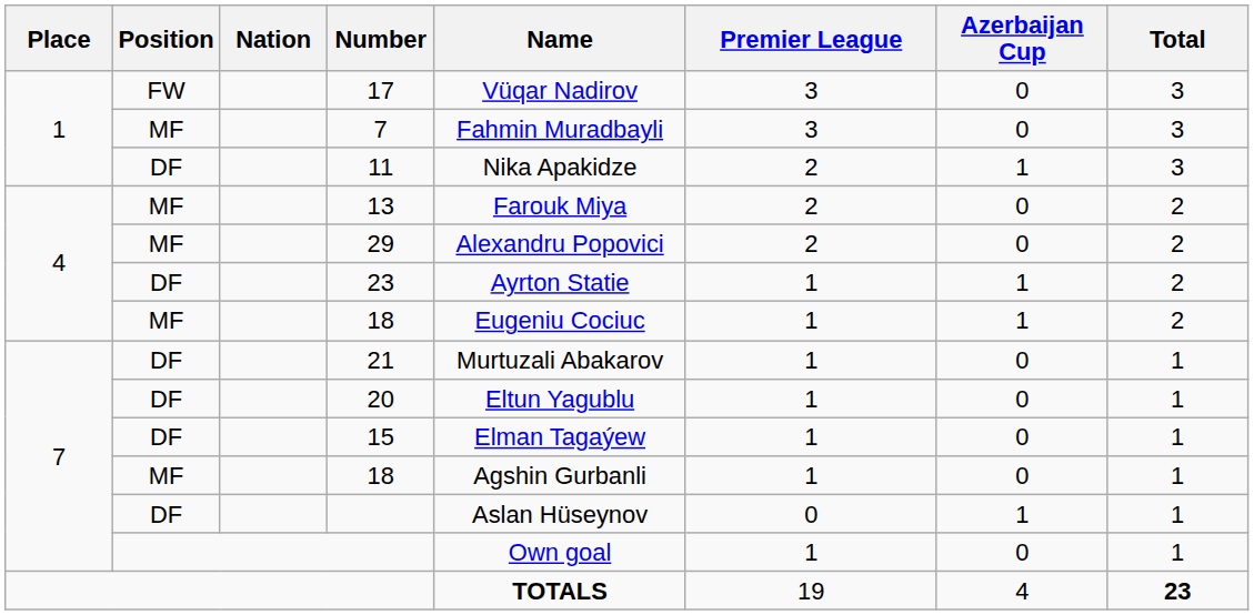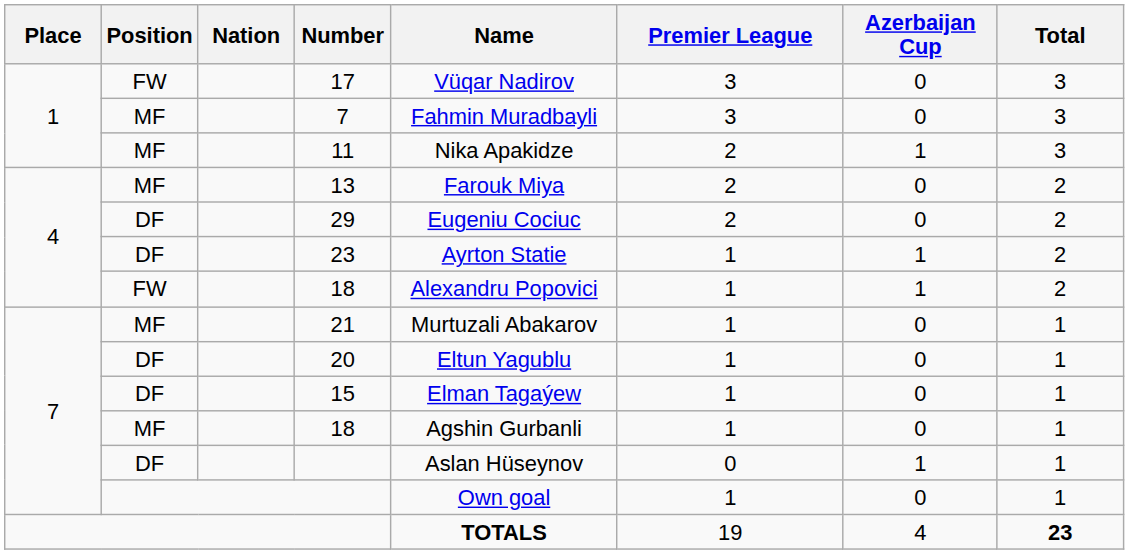 <table class="wikitable" style="font-size: 95%; text-align: center;">
 <tr>
 <th width=60>Place</th>
 <th width=60>Position</th>
 <th width=60>Nation</th>
 <th width=60>Number</th>
 <th width=150>Name</th>
 <th width=150><a href='#'>Premier League</a></th>
 <th width=100><a href='#'>Azerbaijan Cup</a></th>
 <th width=80>Total</th>
 </tr>
 <tr>
 <td rowspan="3">1</td>
 <td>FW</td>
 <td></td>
 <td>17</td>
 <td><a href='#'>Vüqar Nadirov</a></td>
 <td>3</td>
 <td>0</td>
 <td>3</td>
 </tr>
 <tr>
 <td>MF</td>
 <td></td>
 <td>7</td>
 <td><a href='#'>Fahmin Muradbayli</a></td>
 <td>3</td>
 <td>0</td>
 <td>3</td>
 </tr>
 <tr>
-<td>DF</td>
+<td>MF</td>
 <td></td>
 <td>11</td>
 <td>Nika Apakidze</td>
 <td>2</td>
 <td>1</td>
 <td>3</td>
 </tr>
 <tr>
 <td rowspan="4">4</td>
 <td>MF</td>
 <td></td>
 <td>13</td>
 <td><a href='#'>Farouk Miya</a></td>
 <td>2</td>
 <td>0</td>
 <td>2</td>
 </tr>
 <tr>
-<td>MF</td>
+<td>DF</td>
 <td></td>
 <td>29</td>
-<td><a href='#'>Alexandru Popovici</a></td>
+<td><a href='#'>Eugeniu Cociuc</a></td>
 <td>2</td>
 <td>0</td>
 <td>2</td>
 </tr>
 <tr>
 <td>DF</td>
 <td></td>
 <td>23</td>
 <td><a href='#'>Ayrton Statie</a></td>
 <td>1</td>
 <td>1</td>
 <td>2</td>
 </tr>
 <tr>
-<td>MF</td>
+<td>FW</td>
 <td></td>
 <td>18</td>
-<td><a href='#'>Eugeniu Cociuc</a></td>
+<td><a href='#'>Alexandru Popovici</a></td>
 <td>1</td>
 <td>1</td>
 <td>2</td>
 </tr>
 <tr>
 <td rowspan="6">7</td>
-<td>DF</td>
+<td>MF</td>
 <td></td>
 <td>21</td>
 <td>Murtuzali Abakarov</td>
 <td>1</td>
 <td>0</td>
 <td>1</td>
 </tr>
 <tr>
 <td>DF</td>
 <td></td>
 <td>20</td>
 <td><a href='#'>Eltun Yagublu</a></td>
 <td>1</td>
 <td>0</td>
 <td>1</td>
 </tr>
 <tr>
 <td>DF</td>
 <td></td>
 <td>15</td>
 <td><a href='#'>Elman Tagaýew</a></td>
 <td>1</td>
 <td>0</td>
 <td>1</td>
 </tr>
 <tr>
 <td>MF</td>
 <td></td>
 <td>18</td>
 <td>Agshin Gurbanli</td>
 <td>1</td>
 <td>0</td>
 <td>1</td>
 </tr>
 <tr>
 <td>DF</td>
 <td></td>
 <td></td>
 <td>Aslan Hüseynov</td>
 <td>0</td>
 <td>1</td>
 <td>1</td>
 </tr>
 <tr>
 <td colspan="3"></td>
 <td><a href='#'>Own goal</a></td>
 <td>1</td>
 <td>0</td>
 <td>1</td>
 </tr>
 <tr>
 <td colspan="4"></td>
 <td><strong>TOTALS</strong></td>
 <td>19</td>
 <td>4</td>
 <td><strong>23</strong></td>
 </tr>
 </table>
